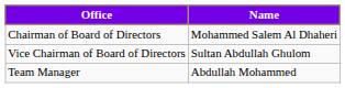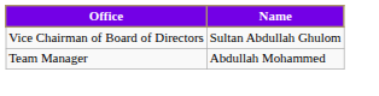 <table class="wikitable">
 <tr>
 <th style="color:#FFFFFF; background: #7300E6; border:2px solid #AB9767;">Office</th>
 <th style="color:#FFFFFF; background: #7300E6; border:2px solid #AB9767;">Name</th>
-</tr>
-<tr>
-<td>Chairman of  Board of Directors</td>
-<td>Mohammed Salem Al Dhaheri</td>
 </tr>
 <tr>
 <td>Vice Chairman of Board of Directors</td>
 <td>Sultan Abdullah Ghulom</td>
 </tr>
 <tr>
 <td>Team Manager</td>
 <td>Abdullah Mohammed</td>
 </tr>
 </table>
